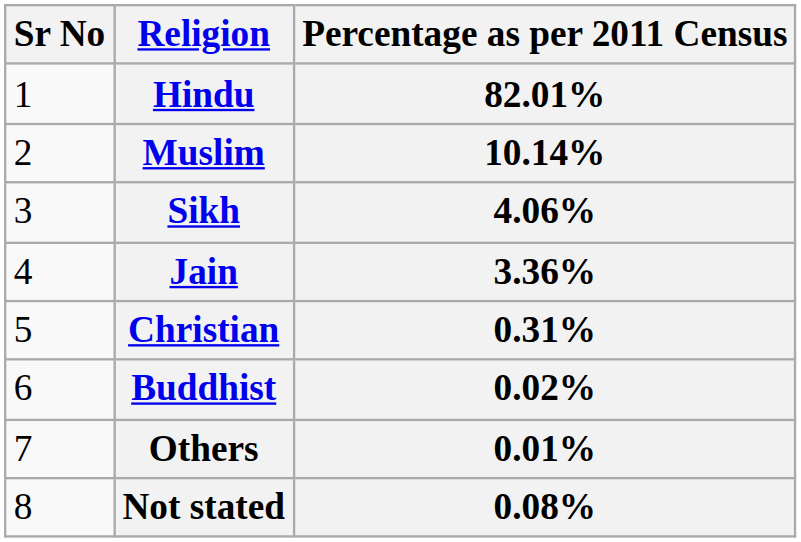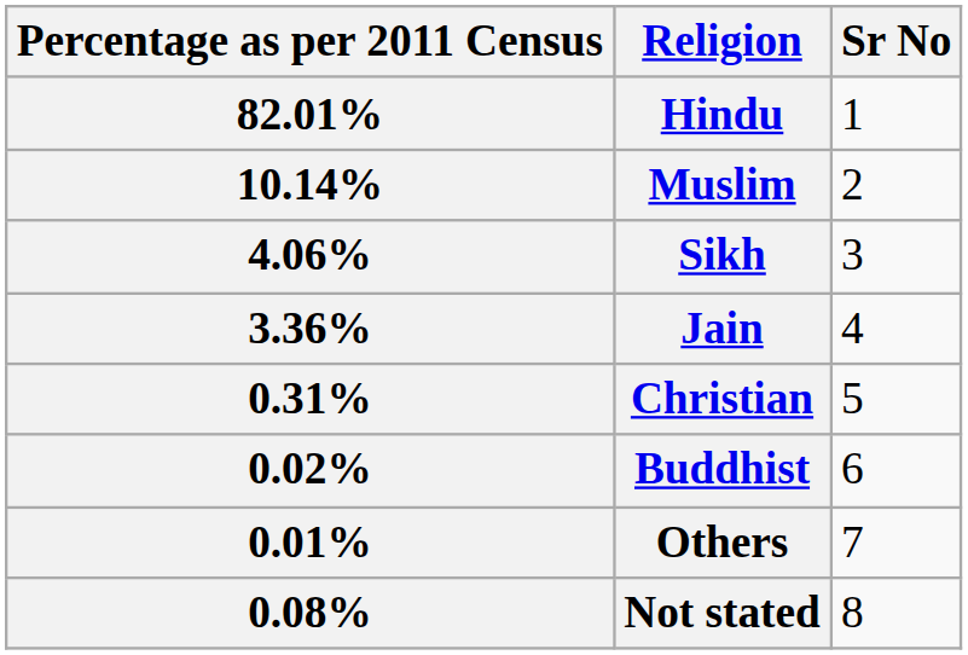 <table class="wikitable">
 <tr>
+<th>Percentage as per 2011 Census</th>
+<th><a href='#'>Religion</a></th>
 <th>Sr No</th>
-<th><a href='#'>Religion</a></th>
-<th>Percentage as per 2011 Census</th>
 </tr>
 <tr>
+<th>82.01%</th>
+<th><a href='#'>Hindu</a></th>
 <td>1</td>
-<th><a href='#'>Hindu</a></th>
-<th>82.01%</th>
 </tr>
 <tr>
+<th>10.14%</th>
+<th><a href='#'>Muslim</a></th>
 <td>2</td>
-<th><a href='#'>Muslim</a></th>
-<th>10.14%</th>
 </tr>
 <tr>
+<th>4.06%</th>
+<th><a href='#'>Sikh</a></th>
 <td>3</td>
-<th><a href='#'>Sikh</a></th>
-<th>4.06%</th>
 </tr>
 <tr>
+<th>3.36%</th>
+<th><a href='#'>Jain</a></th>
 <td>4</td>
-<th><a href='#'>Jain</a></th>
-<th>3.36%</th>
 </tr>
 <tr>
+<th>0.31%</th>
+<th><a href='#'>Christian</a></th>
 <td>5</td>
-<th><a href='#'>Christian</a></th>
-<th>0.31%</th>
 </tr>
 <tr>
+<th>0.02%</th>
+<th><a href='#'>Buddhist</a></th>
 <td>6</td>
-<th><a href='#'>Buddhist</a></th>
-<th>0.02%</th>
 </tr>
 <tr>
+<th>0.01%</th>
+<th>Others</th>
 <td>7</td>
-<th>Others</th>
-<th>0.01%</th>
 </tr>
 <tr>
+<th>0.08%</th>
+<th>Not stated</th>
 <td>8</td>
-<th>Not stated</th>
-<th>0.08%</th>
 </tr>
 </table>
